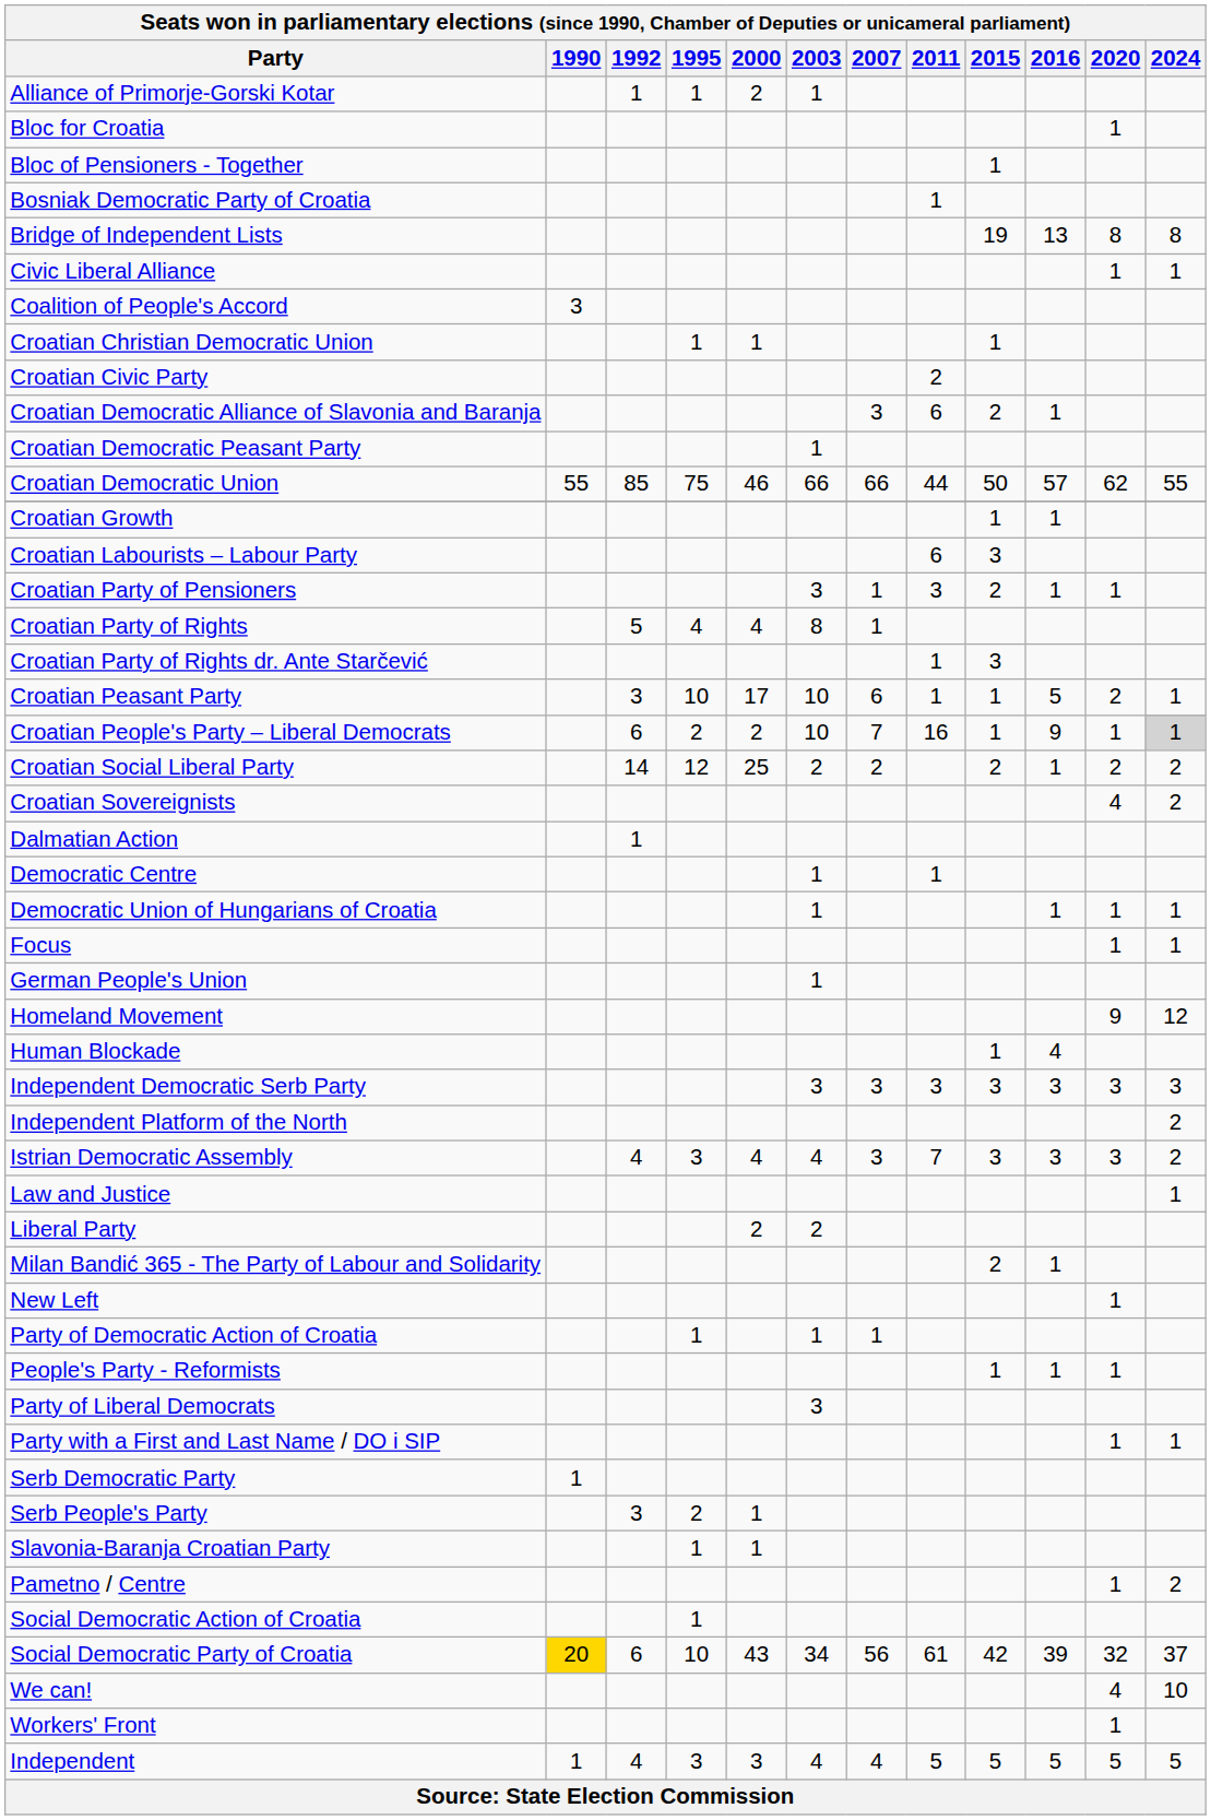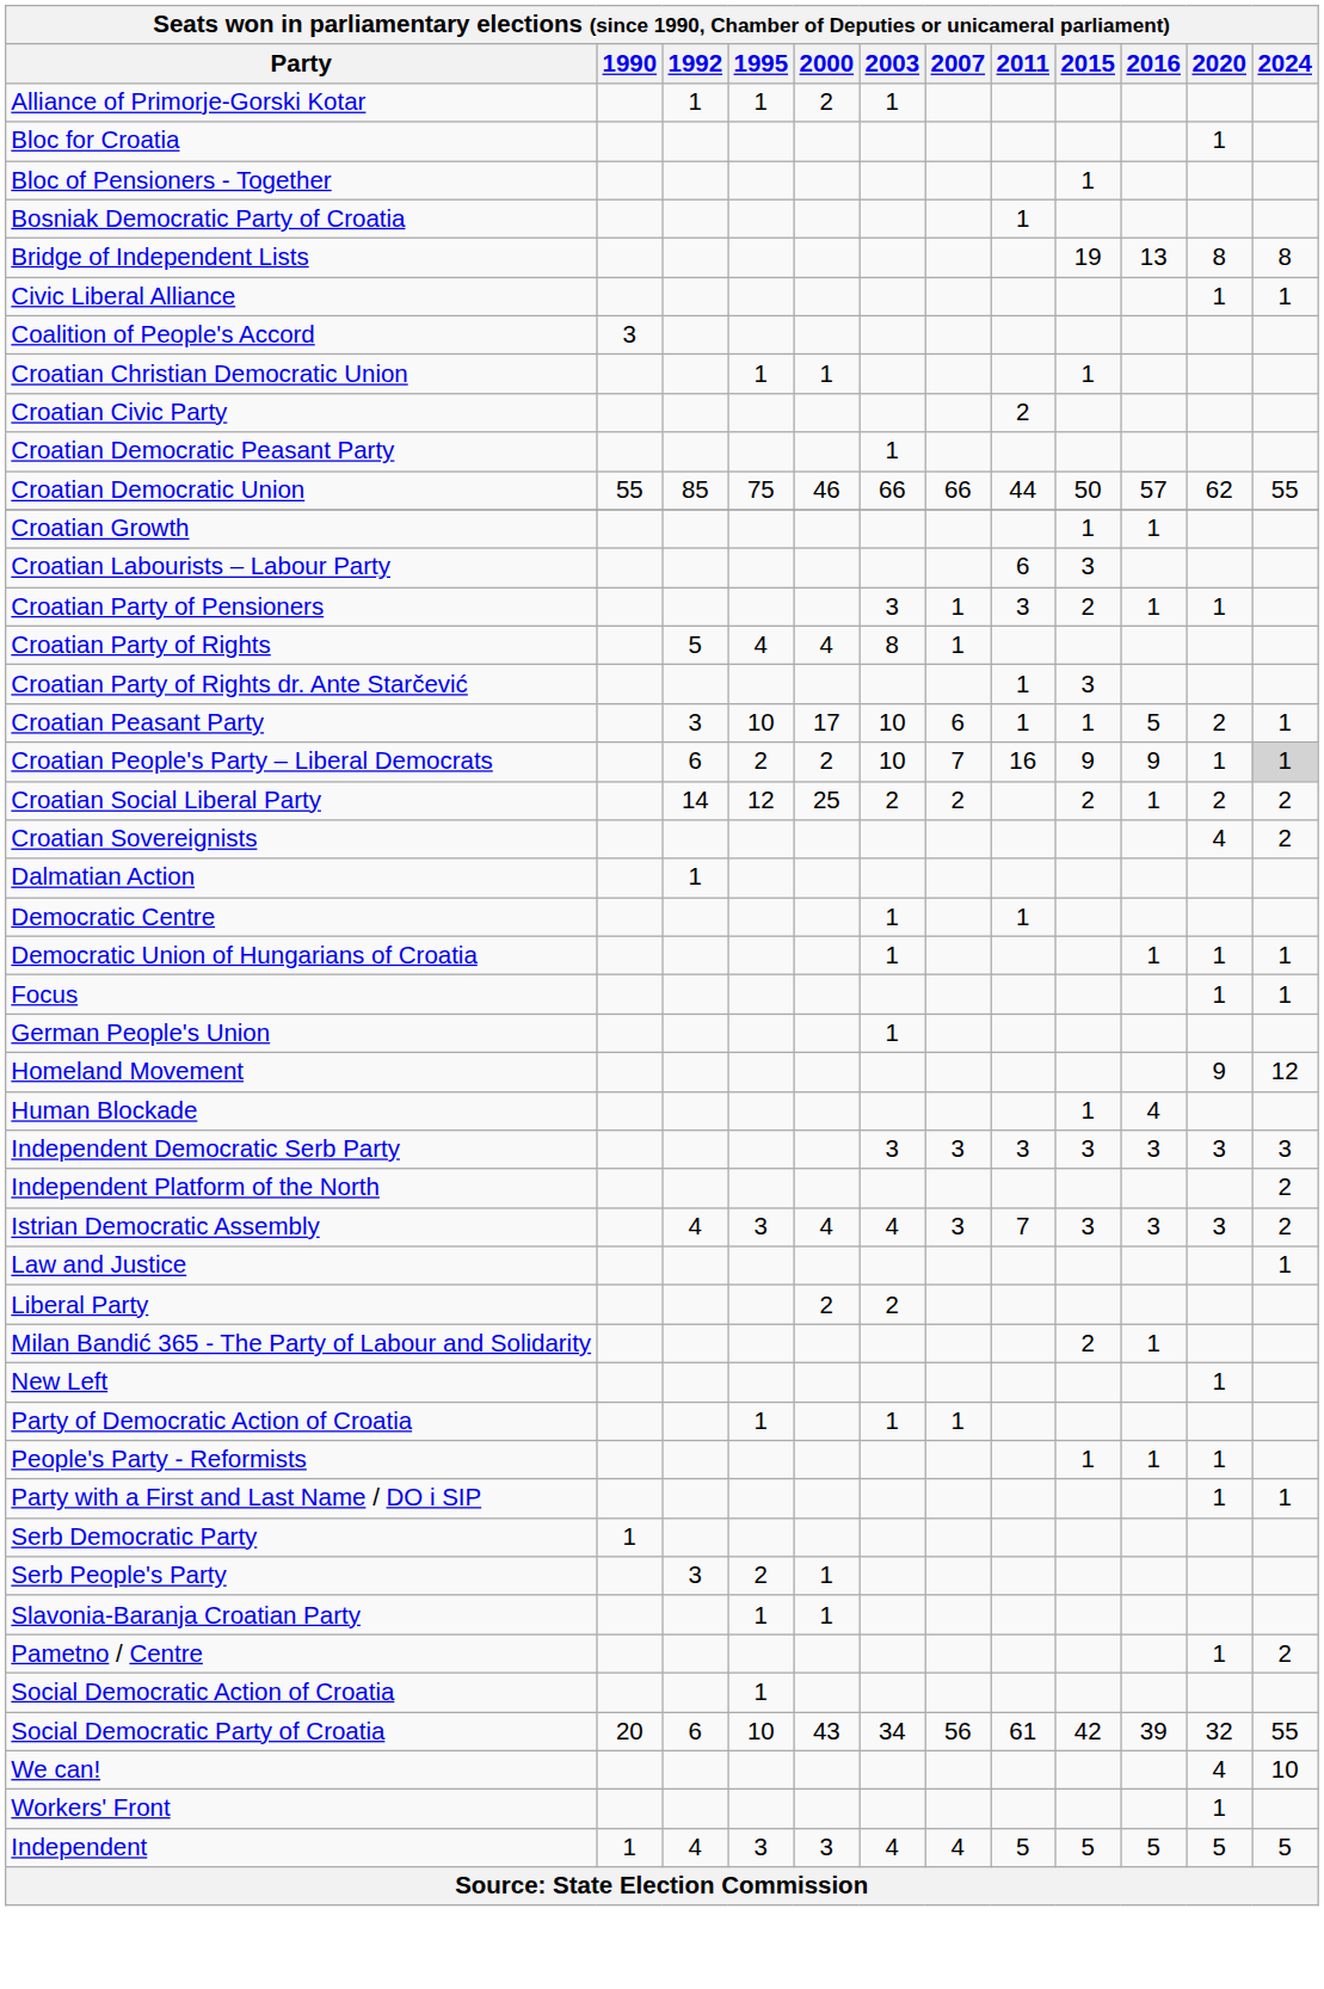 <table class="wikitable sortable">
 <tr class="sortbottom">
 <th colspan="12">Seats won in parliamentary elections <small>(since 1990, Chamber of Deputies or unicameral parliament)</small></th>
 </tr>
 <tr>
 <th>Party</th>
 <th><a href='#'>1990</a></th>
 <th><a href='#'>1992</a></th>
 <th><a href='#'>1995</a></th>
 <th><a href='#'>2000</a></th>
 <th><a href='#'>2003</a></th>
 <th><a href='#'>2007</a></th>
 <th><a href='#'>2011</a></th>
 <th><a href='#'>2015</a></th>
 <th><a href='#'>2016</a></th>
 <th><a href='#'>2020</a></th>
 <th><a href='#'>2024</a></th>
 </tr>
 <tr align=center>
 <td align=left><a href='#'>Alliance of Primorje-Gorski Kotar</a></td>
 <td></td>
 <td>1</td>
 <td>1</td>
 <td>2</td>
 <td>1</td>
 <td></td>
 <td></td>
 <td></td>
 <td></td>
 <td></td>
 <td></td>
 </tr>
 <tr align=center>
 <td align=left><a href='#'>Bloc for Croatia</a></td>
 <td></td>
 <td></td>
 <td></td>
 <td></td>
 <td></td>
 <td></td>
 <td></td>
 <td></td>
 <td></td>
 <td>1</td>
 <td></td>
 </tr>
 <tr align=center>
 <td align=left><a href='#'>Bloc of Pensioners - Together</a></td>
 <td></td>
 <td></td>
 <td></td>
 <td></td>
 <td></td>
 <td></td>
 <td></td>
 <td>1</td>
 <td></td>
 <td></td>
 <td></td>
 </tr>
 <tr align=center>
 <td align=left><a href='#'>Bosniak Democratic Party of Croatia</a></td>
 <td></td>
 <td></td>
 <td></td>
 <td></td>
 <td></td>
 <td></td>
 <td>1</td>
 <td></td>
 <td></td>
 <td></td>
 <td></td>
 </tr>
 <tr align=center>
 <td align=left><a href='#'>Bridge of Independent Lists</a></td>
 <td></td>
 <td></td>
 <td></td>
 <td></td>
 <td></td>
 <td></td>
 <td></td>
 <td>19</td>
 <td>13</td>
 <td>8</td>
 <td>8</td>
 </tr>
 <tr align=center>
 <td align=left><a href='#'>Civic Liberal Alliance</a></td>
 <td></td>
 <td></td>
 <td></td>
 <td></td>
 <td></td>
 <td></td>
 <td></td>
 <td></td>
 <td></td>
 <td>1</td>
 <td>1</td>
 </tr>
 <tr align=center>
 <td align=left><a href='#'>Coalition of People's Accord</a></td>
 <td>3</td>
 <td></td>
 <td></td>
 <td></td>
 <td></td>
 <td></td>
 <td></td>
 <td></td>
 <td></td>
 <td></td>
 <td></td>
 </tr>
 <tr align=center>
 <td align=left><a href='#'>Croatian Christian Democratic Union</a></td>
 <td></td>
 <td></td>
 <td>1</td>
 <td>1</td>
 <td></td>
 <td></td>
 <td></td>
 <td>1</td>
 <td></td>
 <td></td>
 <td></td>
 </tr>
 <tr align=center>
 <td align=left><a href='#'>Croatian Civic Party</a></td>
 <td></td>
 <td></td>
 <td></td>
 <td></td>
 <td></td>
 <td></td>
 <td>2</td>
 <td></td>
 <td></td>
 <td></td>
 <td></td>
 </tr>
 <tr align=center>
-<td align=left><a href='#'>Croatian Democratic Alliance of Slavonia and Baranja</a></td>
-<td></td>
-<td></td>
-<td></td>
-<td></td>
-<td></td>
-<td>3</td>
-<td>6</td>
-<td>2</td>
-<td>1</td>
-<td></td>
-<td></td>
-</tr>
-<tr align=center>
 <td align=left><a href='#'>Croatian Democratic Peasant Party</a></td>
 <td></td>
 <td></td>
 <td></td>
 <td></td>
 <td>1</td>
 <td></td>
 <td></td>
 <td></td>
 <td></td>
 <td></td>
 <td></td>
 </tr>
 <tr align=center>
 <td align=left><a href='#'>Croatian Democratic Union</a></td>
 <td>55</td>
 <td>85</td>
 <td>75</td>
 <td>46</td>
 <td>66</td>
 <td>66</td>
 <td>44</td>
 <td>50</td>
 <td>57</td>
 <td>62</td>
 <td>55</td>
 </tr>
 <tr align=center | align=left|>
 </tr>
 <tr align=center>
 <td align=left><a href='#'>Croatian Growth</a></td>
 <td></td>
 <td></td>
 <td></td>
 <td></td>
 <td></td>
 <td></td>
 <td></td>
 <td>1</td>
 <td>1</td>
 <td></td>
 <td></td>
 </tr>
 <tr align=center>
 <td align=left><a href='#'>Croatian Labourists – Labour Party</a></td>
 <td></td>
 <td></td>
 <td></td>
 <td></td>
 <td></td>
 <td></td>
 <td>6</td>
 <td>3</td>
 <td></td>
 <td></td>
 <td></td>
 </tr>
 <tr align=center>
 <td align=left><a href='#'>Croatian Party of Pensioners</a></td>
 <td></td>
 <td></td>
 <td></td>
 <td></td>
 <td>3</td>
 <td>1</td>
 <td>3</td>
 <td>2</td>
 <td>1</td>
 <td>1</td>
 </tr>
 <tr align=center>
 <td align=left><a href='#'>Croatian Party of Rights</a></td>
 <td></td>
 <td>5</td>
 <td>4</td>
 <td>4</td>
 <td>8</td>
 <td>1</td>
 <td></td>
 <td></td>
 <td></td>
 <td></td>
 <td></td>
 </tr>
 <tr align=center>
 <td align=left><a href='#'>Croatian Party of Rights dr. Ante Starčević</a></td>
 <td></td>
 <td></td>
 <td></td>
 <td></td>
 <td></td>
 <td></td>
 <td>1</td>
 <td>3</td>
 <td></td>
 <td></td>
 <td></td>
 </tr>
 <tr align=center>
 <td align=left><a href='#'>Croatian Peasant Party</a></td>
 <td></td>
 <td>3</td>
 <td>10</td>
 <td>17</td>
 <td>10</td>
 <td>6</td>
 <td>1</td>
 <td>1</td>
 <td>5</td>
 <td>2</td>
 <td>1</td>
 </tr>
 <tr align=center>
 <td align=left><a href='#'>Croatian People's Party – Liberal Democrats</a></td>
 <td></td>
 <td>6</td>
 <td>2</td>
 <td>2</td>
 <td>10</td>
 <td>7</td>
 <td>16</td>
-<td>1</td>
+<td>9</td>
 <td>9</td>
 <td>1</td>
 <td style="background: lightgrey;">1</td>
 </tr>
 <tr align=center>
 <td align=left><a href='#'>Croatian Social Liberal Party</a></td>
 <td></td>
 <td>14</td>
 <td>12</td>
 <td>25</td>
 <td>2</td>
 <td>2</td>
 <td></td>
 <td>2</td>
 <td>1</td>
 <td>2</td>
 <td>2</td>
 </tr>
 <tr align=center>
 <td align=left><a href='#'>Croatian Sovereignists</a></td>
 <td></td>
 <td></td>
 <td></td>
 <td></td>
 <td></td>
 <td></td>
 <td></td>
 <td></td>
 <td></td>
 <td>4</td>
 <td>2</td>
 </tr>
 <tr align=center>
 <td align=left><a href='#'>Dalmatian Action</a></td>
 <td></td>
 <td>1</td>
 <td></td>
 <td></td>
 <td></td>
 <td></td>
 <td></td>
 <td></td>
 <td></td>
 <td></td>
 <td></td>
 </tr>
 <tr align=center>
 <td align=left><a href='#'>Democratic Centre</a></td>
 <td></td>
 <td></td>
 <td></td>
 <td></td>
 <td>1</td>
 <td></td>
 <td>1</td>
 <td></td>
 <td></td>
 <td></td>
 <td></td>
 </tr>
 <tr align=center>
 <td align=left><a href='#'>Democratic Union of Hungarians of Croatia</a></td>
 <td></td>
 <td></td>
 <td></td>
 <td></td>
 <td>1</td>
 <td></td>
 <td></td>
 <td></td>
 <td>1</td>
 <td>1</td>
 <td>1</td>
 </tr>
 <tr align=center>
 <td align=left><a href='#'>Focus</a></td>
 <td></td>
 <td></td>
 <td></td>
 <td></td>
 <td></td>
 <td></td>
 <td></td>
 <td></td>
 <td></td>
 <td>1</td>
 <td>1</td>
 </tr>
 <tr align=center>
 <td align=left><a href='#'>German People's Union</a></td>
 <td></td>
 <td></td>
 <td></td>
 <td></td>
 <td>1</td>
 <td></td>
 <td></td>
 <td></td>
 <td></td>
 <td></td>
 <td></td>
 </tr>
 <tr align=center>
 <td align=left><a href='#'>Homeland Movement</a></td>
 <td></td>
 <td></td>
 <td></td>
 <td></td>
 <td></td>
 <td></td>
 <td></td>
 <td></td>
 <td></td>
 <td>9</td>
 <td>12</td>
 </tr>
 <tr align=center>
 <td align=left><a href='#'>Human Blockade</a></td>
 <td></td>
 <td></td>
 <td></td>
 <td></td>
 <td></td>
 <td></td>
 <td></td>
 <td>1</td>
 <td>4</td>
 <td></td>
 <td></td>
 </tr>
 <tr align=center>
 <td align=left><a href='#'>Independent Democratic Serb Party</a></td>
 <td></td>
 <td></td>
 <td></td>
 <td></td>
 <td>3</td>
 <td>3</td>
 <td>3</td>
 <td>3</td>
 <td>3</td>
 <td>3</td>
 <td>3</td>
 </tr>
 <tr align=center>
 <td align=left><a href='#'>Independent Platform of the North</a></td>
 <td></td>
 <td></td>
 <td></td>
 <td></td>
 <td></td>
 <td></td>
 <td></td>
 <td></td>
 <td></td>
 <td></td>
 <td>2</td>
 </tr>
 <tr align=center>
 <td align=left><a href='#'>Istrian Democratic Assembly</a></td>
 <td></td>
 <td>4</td>
 <td>3</td>
 <td>4</td>
 <td>4</td>
 <td>3</td>
 <td>7</td>
 <td>3</td>
 <td>3</td>
 <td>3</td>
 <td>2</td>
 </tr>
 <tr align=center>
 <td align=left><a href='#'>Law and Justice</a></td>
 <td></td>
 <td></td>
 <td></td>
 <td></td>
 <td></td>
 <td></td>
 <td></td>
 <td></td>
 <td></td>
 <td></td>
 <td>1</td>
 </tr>
 <tr align=center>
 <td align=left><a href='#'>Liberal Party</a></td>
 <td></td>
 <td></td>
 <td></td>
 <td>2</td>
 <td>2</td>
 <td></td>
 <td></td>
 <td></td>
 <td></td>
 <td></td>
 <td></td>
 </tr>
 <tr align=center>
 <td align=left><a href='#'>Milan Bandić 365 - The Party of Labour and Solidarity</a></td>
 <td></td>
 <td></td>
 <td></td>
 <td></td>
 <td></td>
 <td></td>
 <td></td>
 <td>2</td>
 <td>1</td>
 <td></td>
 <td></td>
 </tr>
 <tr align=center>
 <td align=left><a href='#'>New Left</a></td>
 <td></td>
 <td></td>
 <td></td>
 <td></td>
 <td></td>
 <td></td>
 <td></td>
 <td></td>
 <td></td>
 <td>1</td>
 <td></td>
 </tr>
 <tr align=center>
 <td align=left><a href='#'>Party of Democratic Action of Croatia</a></td>
 <td></td>
 <td></td>
 <td>1</td>
 <td></td>
 <td>1</td>
 <td>1</td>
 <td></td>
 <td></td>
 <td></td>
 <td></td>
 <td></td>
 </tr>
 <tr align=center>
 <td align=left><a href='#'>People's Party - Reformists</a></td>
 <td></td>
 <td></td>
 <td></td>
 <td></td>
 <td></td>
 <td></td>
 <td></td>
 <td>1</td>
 <td>1</td>
 <td>1</td>
 <td></td>
 </tr>
 <tr align=center>
-<td align=left><a href='#'>Party of Liberal Democrats</a></td>
-<td></td>
-<td></td>
-<td></td>
-<td></td>
-<td>3</td>
-<td></td>
-<td></td>
-<td></td>
-<td></td>
-<td></td>
-<td></td>
-</tr>
-<tr align=center>
 <td align=left><a href='#'>Party with a First and Last Name</a> / <a href='#'>DO i SIP</a></td>
 <td></td>
 <td></td>
 <td></td>
 <td></td>
 <td></td>
 <td></td>
 <td></td>
 <td></td>
 <td></td>
 <td>1</td>
 <td>1</td>
 </tr>
 <tr align=center>
 <td align=left><a href='#'>Serb Democratic Party</a></td>
 <td>1</td>
 <td></td>
 <td></td>
 <td></td>
 <td></td>
 <td></td>
 <td></td>
 <td></td>
 <td></td>
 <td></td>
 <td></td>
 </tr>
 <tr align=center>
 <td align=left><a href='#'>Serb People's Party</a></td>
 <td></td>
 <td>3</td>
 <td>2</td>
 <td>1</td>
 <td></td>
 <td></td>
 <td></td>
 <td></td>
 <td></td>
 <td></td>
 <td></td>
 </tr>
 <tr align=center>
 <td align=left><a href='#'>Slavonia-Baranja Croatian Party</a></td>
 <td></td>
 <td></td>
 <td>1</td>
 <td>1</td>
 <td></td>
 <td></td>
 <td></td>
 <td></td>
 <td></td>
 <td></td>
 <td></td>
 </tr>
 <tr align=center>
 <td align=left><a href='#'>Pametno</a> / <a href='#'>Centre</a></td>
 <td></td>
 <td></td>
 <td></td>
 <td></td>
 <td></td>
 <td></td>
 <td></td>
 <td></td>
 <td></td>
 <td>1</td>
 <td>2</td>
 </tr>
 <tr align=center>
 <td align=left><a href='#'>Social Democratic Action of Croatia</a></td>
 <td></td>
 <td></td>
 <td>1</td>
 <td></td>
 <td></td>
 <td></td>
 <td></td>
 <td></td>
 <td></td>
 <td></td>
 <td></td>
 </tr>
 <tr align=center>
 <td align=left><a href='#'>Social Democratic Party of Croatia</a></td>
-<td style="background: gold;">20</td>
+<td>20</td>
 <td>6</td>
 <td>10</td>
 <td>43</td>
 <td>34</td>
 <td>56</td>
 <td>61</td>
 <td>42</td>
 <td>39</td>
 <td>32</td>
-<td>37</td>
+<td>55</td>
 </tr>
 <tr align=center>
 <td align=left><a href='#'>We can!</a></td>
 <td></td>
 <td></td>
 <td></td>
 <td></td>
 <td></td>
 <td></td>
 <td></td>
 <td></td>
 <td></td>
 <td>4</td>
 <td>10</td>
 </tr>
 <tr align=center>
 <td align=left><a href='#'>Workers' Front</a></td>
 <td></td>
 <td></td>
 <td></td>
 <td></td>
 <td></td>
 <td></td>
 <td></td>
 <td></td>
 <td></td>
 <td>1</td>
 <td></td>
 </tr>
 <tr align=center>
 <td align=left><a href='#'>Independent</a></td>
 <td>1</td>
 <td>4</td>
 <td>3</td>
 <td>3</td>
 <td>4</td>
 <td>4</td>
 <td>5</td>
 <td>5</td>
 <td>5</td>
 <td>5</td>
 <td>5</td>
 </tr>
 <tr class="sortbottom">
 <th colspan=12>Source: State Election Commission</th>
 </tr>
 </table>
